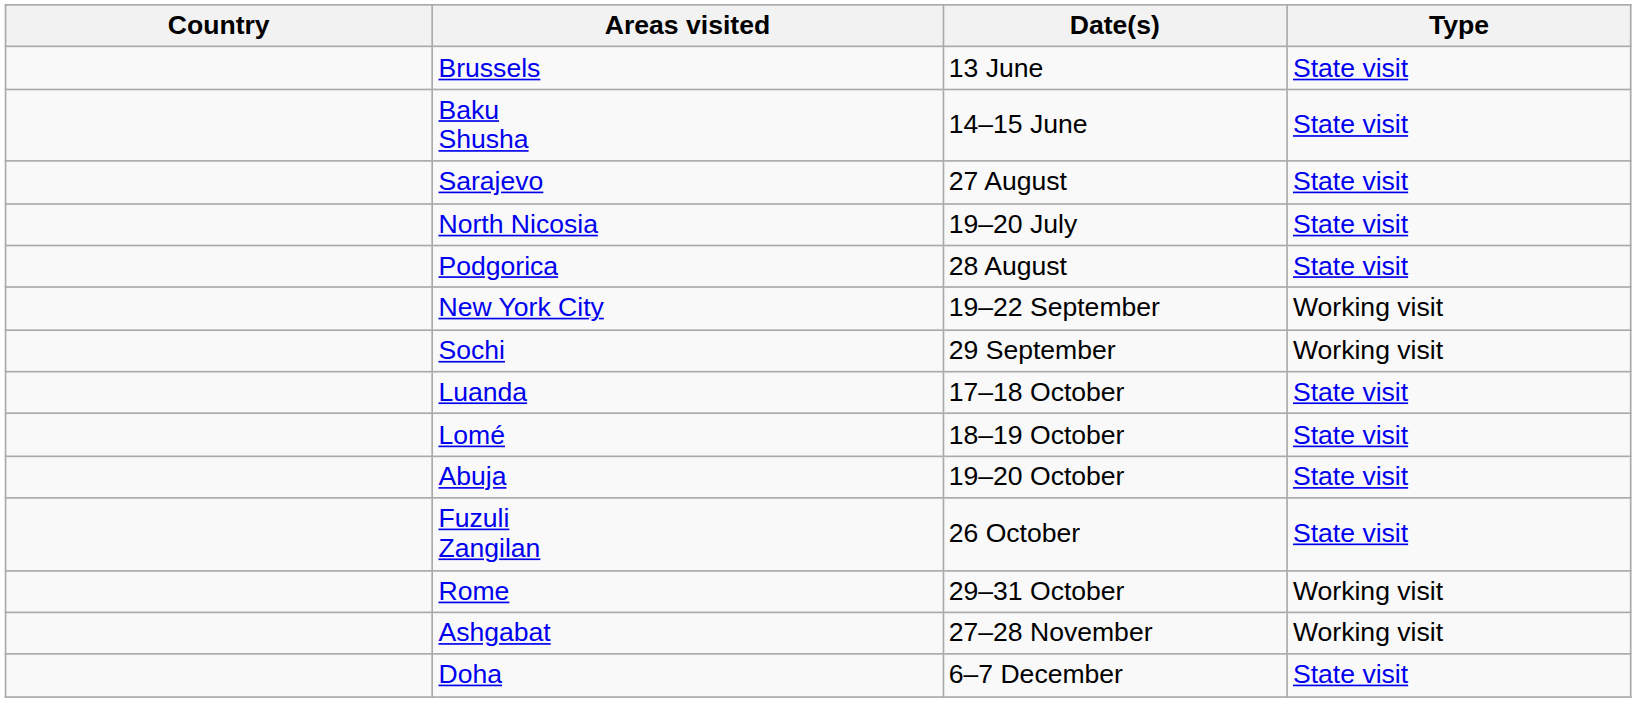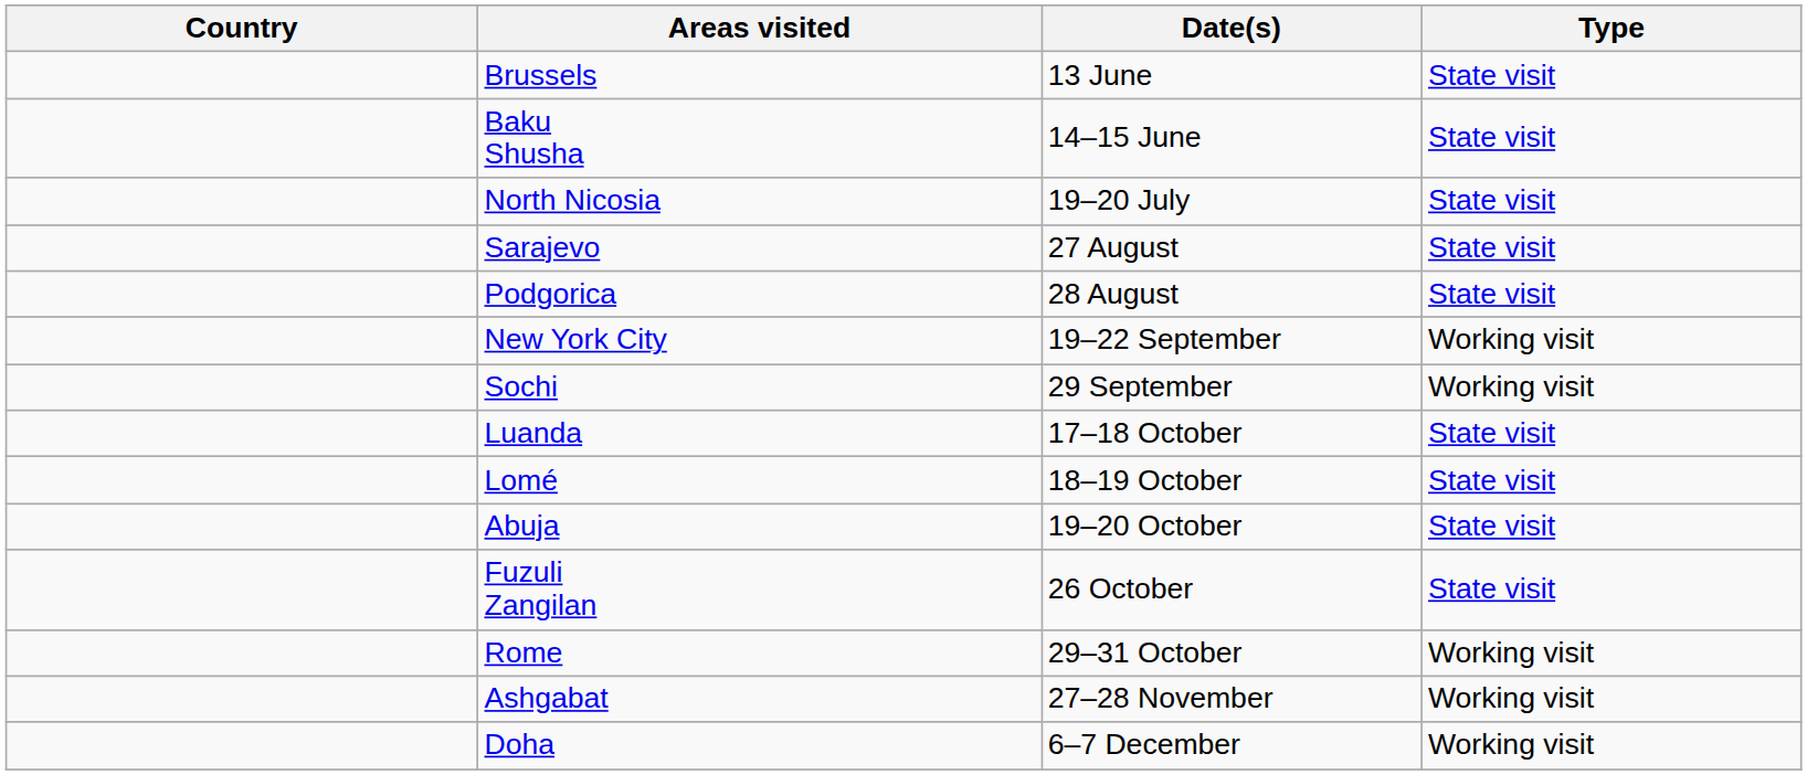 <table class="wikitable" style="margin: 1em auto 1em auto">
 <tr>
 <th width=250>Country</th>
 <th width=300>Areas visited</th>
 <th width=200>Date(s)</th>
 <th width=200>Type</th>
 </tr>
 <tr>
 <td></td>
 <td><a href='#'>Brussels</a></td>
 <td>13 June</td>
 <td><a href='#'>State visit</a></td>
 </tr>
 <tr>
 <td></td>
 <td><a href='#'>Baku</a><br><a href='#'>Shusha</a></td>
 <td>14–15 June</td>
 <td><a href='#'>State visit</a></td>
 </tr>
 <tr>
 <td></td>
-<td><a href='#'>Sarajevo</a></td>
-<td>27 August</td>
+<td><a href='#'>North Nicosia</a></td>
+<td>19–20 July</td>
 <td><a href='#'>State visit</a></td>
 </tr>
 <tr>
 <td></td>
-<td><a href='#'>North Nicosia</a></td>
-<td>19–20 July</td>
+<td><a href='#'>Sarajevo</a></td>
+<td>27 August</td>
 <td><a href='#'>State visit</a></td>
 </tr>
 <tr>
 <td></td>
 <td><a href='#'>Podgorica</a></td>
 <td>28 August</td>
 <td><a href='#'>State visit</a></td>
 </tr>
 <tr>
 <td></td>
 <td><a href='#'>New York City</a></td>
 <td>19–22 September</td>
 <td>Working visit</td>
 </tr>
 <tr>
 <td></td>
 <td><a href='#'>Sochi</a></td>
 <td>29 September</td>
 <td>Working visit</td>
 </tr>
 <tr>
 <td></td>
 <td><a href='#'>Luanda</a></td>
 <td>17–18 October</td>
 <td><a href='#'>State visit</a></td>
 </tr>
 <tr>
 <td></td>
 <td><a href='#'>Lomé</a></td>
 <td>18–19 October</td>
 <td><a href='#'>State visit</a></td>
 </tr>
 <tr>
 <td></td>
 <td><a href='#'>Abuja</a></td>
 <td>19–20 October</td>
 <td><a href='#'>State visit</a></td>
 </tr>
 <tr>
 <td></td>
 <td><a href='#'>Fuzuli</a><br><a href='#'>Zangilan</a></td>
 <td>26 October</td>
 <td><a href='#'>State visit</a></td>
 </tr>
 <tr>
 <td></td>
 <td><a href='#'>Rome</a></td>
 <td>29–31 October</td>
 <td>Working visit</td>
 </tr>
 <tr>
 <td></td>
 <td><a href='#'>Ashgabat</a></td>
 <td>27–28 November</td>
 <td>Working visit</td>
 </tr>
 <tr>
 <td></td>
 <td><a href='#'>Doha</a></td>
 <td>6–7 December</td>
-<td><a href='#'>State visit</a></td>
+<td>Working visit</td>
 </tr>
 </table>
